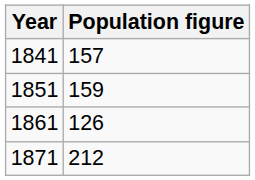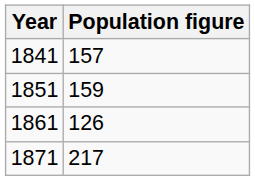 <table class="wikitable" align="right">
 <tr>
 <th>Year</th>
 <th>Population figure</th>
 </tr>
 <tr>
 <td>1841</td>
 <td>157</td>
 </tr>
 <tr>
 <td>1851</td>
 <td>159</td>
 </tr>
 <tr>
 <td>1861</td>
 <td>126</td>
 </tr>
 <tr>
 <td>1871</td>
-<td>212</td>
+<td>217</td>
 </tr>
 </table>
